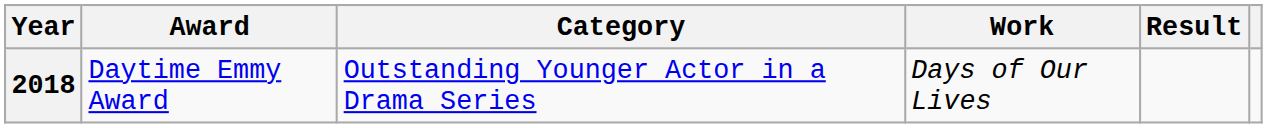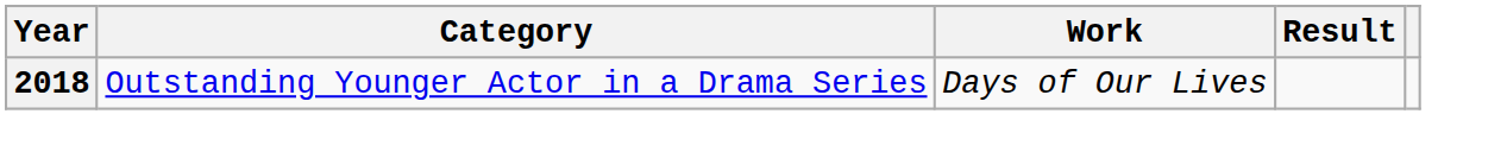 <table class="wikitable plainrowheaders">
 <tr>
 <th>Year</th>
-<th>Award</th>
 <th>Category</th>
 <th>Work</th>
 <th>Result</th>
 <th scope="col" class="unsortable"></th>
 </tr>
 <tr>
 <th scope="row">2018</th>
-<td><a href='#'>Daytime Emmy Award</a></td>
 <td><a href='#'>Outstanding Younger Actor in a Drama Series</a></td>
 <td><em>Days of Our Lives</em></td>
 <td></td>
 <td></td>
 </tr>
 </table>
